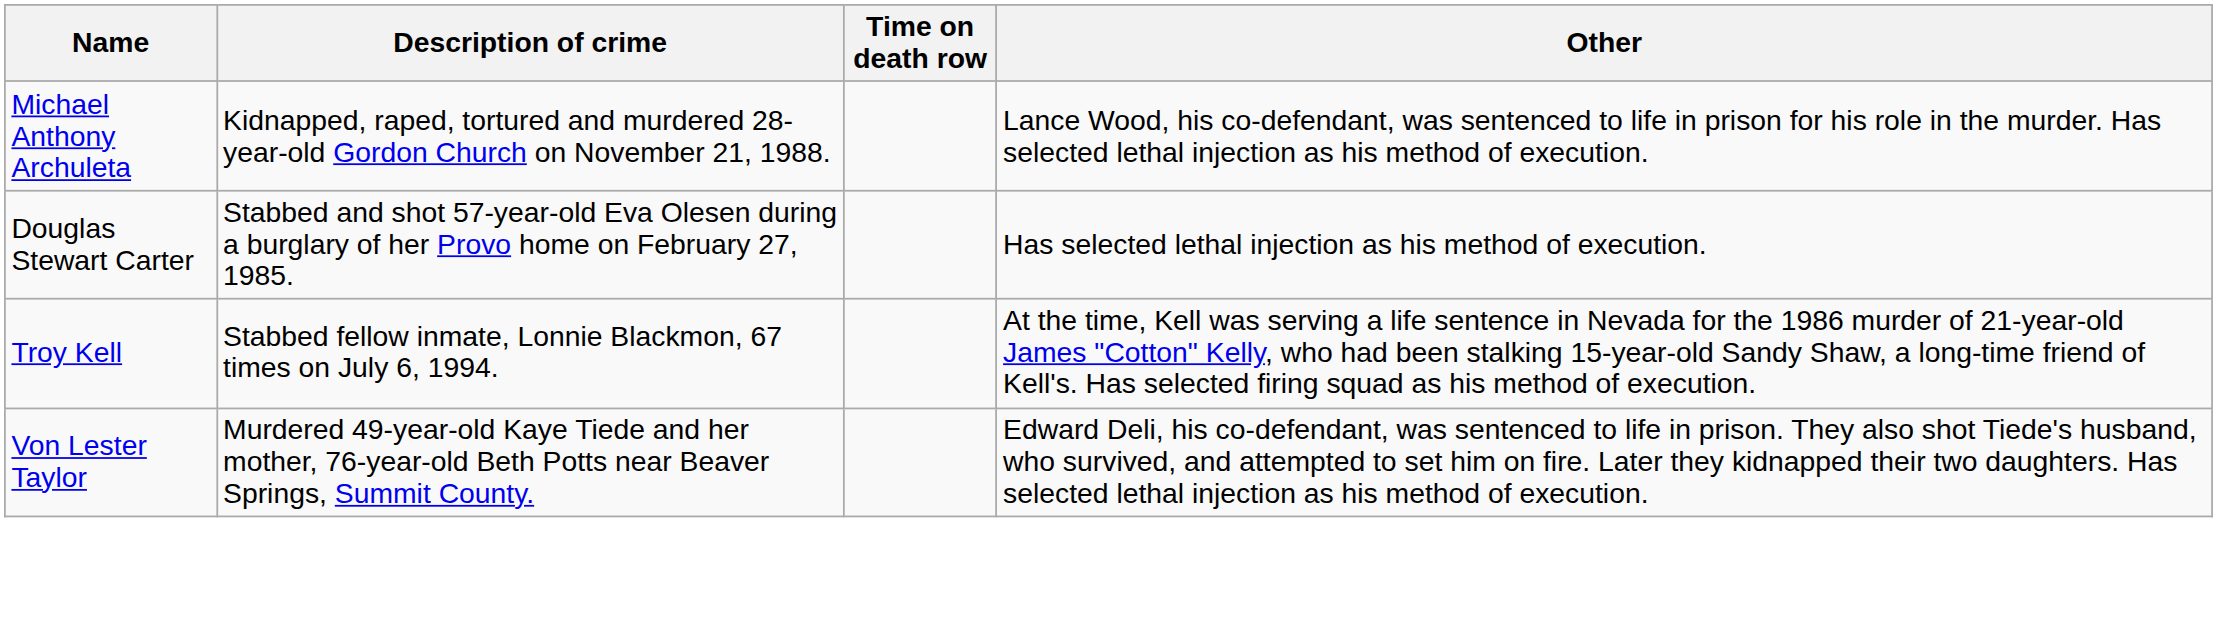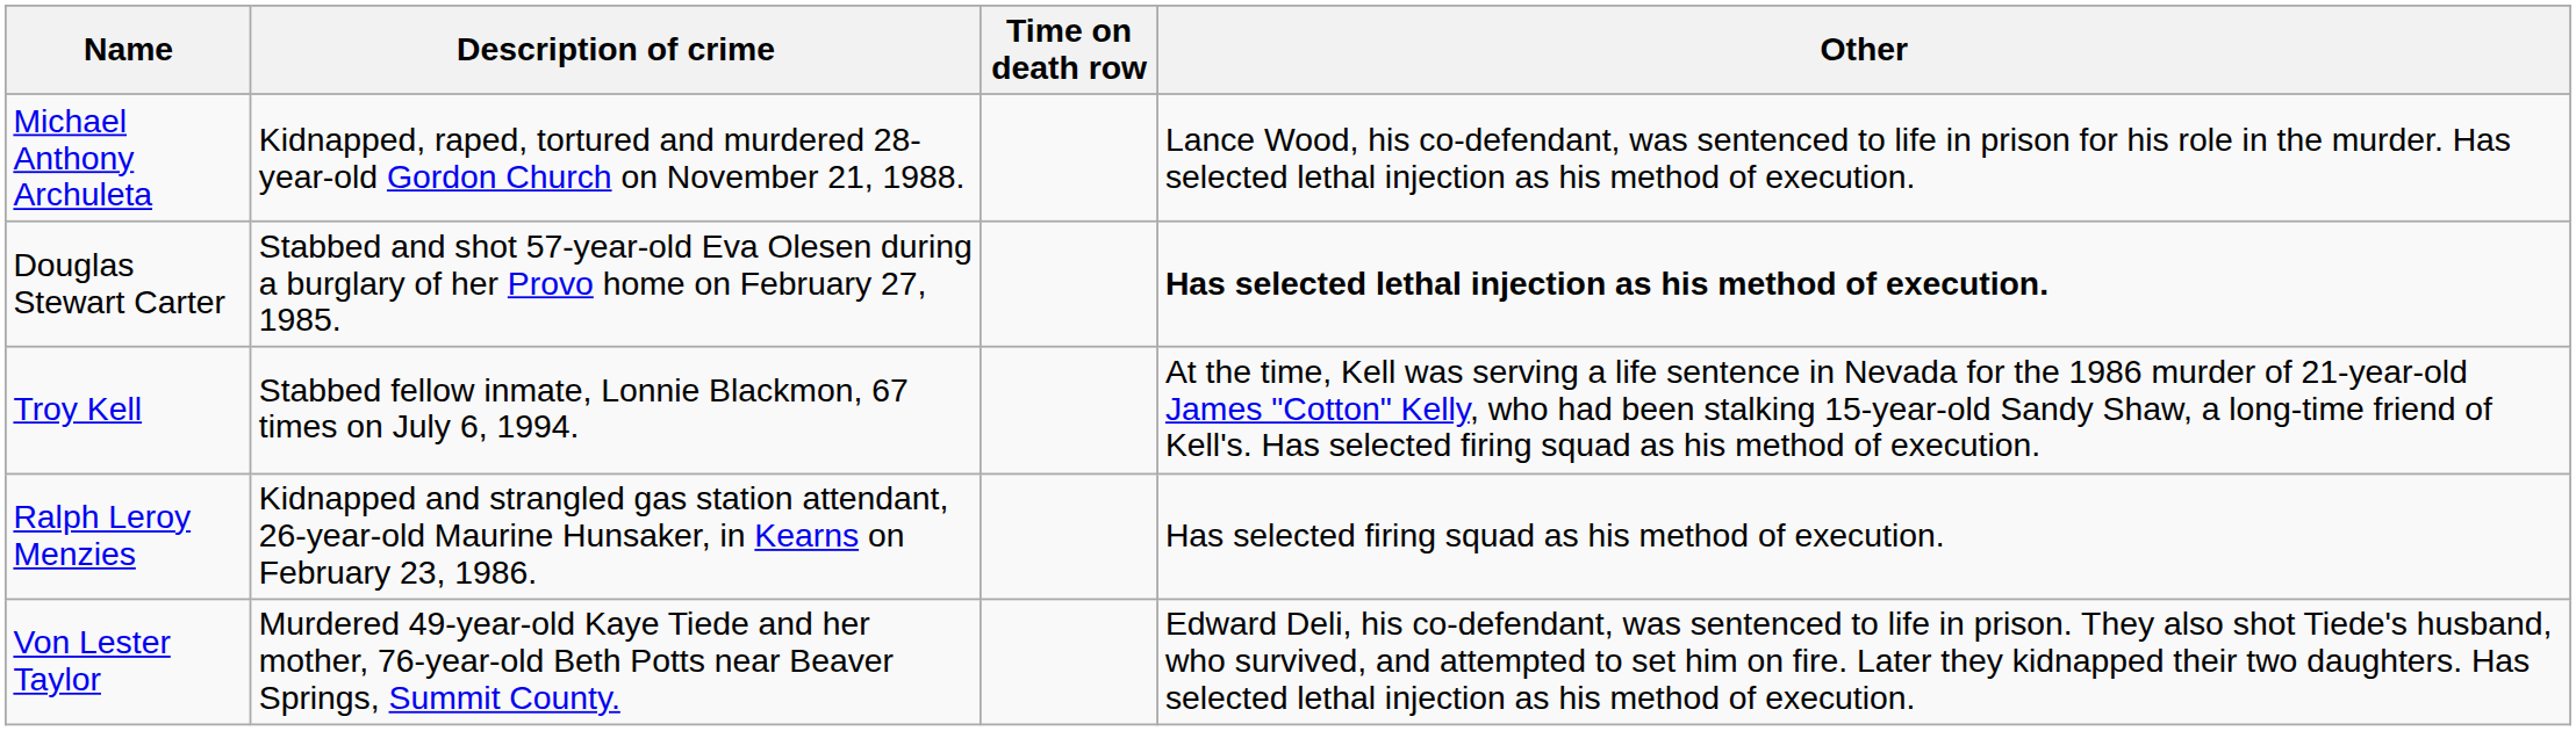 <table class="wikitable sortable">
 <tr>
 <th>Name</th>
 <th>Description of crime</th>
 <th>Time on death row</th>
 <th>Other</th>
 </tr>
 <tr>
 <td><a href='#'>Michael Anthony Archuleta</a></td>
 <td>Kidnapped, raped, tortured and murdered 28-year-old <a href='#'>Gordon Church</a> on November 21, 1988.</td>
 <td></td>
 <td>Lance Wood, his co-defendant, was sentenced to life in prison for his role in the murder. Has selected lethal injection as his method of execution.</td>
 </tr>
 <tr>
 <td>Douglas Stewart Carter</td>
 <td>Stabbed and shot 57-year-old Eva Olesen during a burglary of her <a href='#'>Provo</a> home on February 27, 1985.</td>
 <td></td>
-<td>Has selected lethal injection as his method of execution.</td>
+<td><strong>Has selected lethal injection as his method of execution.</strong></td>
 </tr>
 <tr>
 <td><a href='#'>Troy Kell</a></td>
 <td>Stabbed fellow inmate, Lonnie Blackmon, 67 times on July 6, 1994.</td>
 <td></td>
 <td>At the time, Kell was serving a life sentence in Nevada for the 1986 murder of 21-year-old <a href='#'>James "Cotton" Kelly</a>, who had been stalking 15-year-old Sandy Shaw, a long-time friend of Kell's. Has selected firing squad as his method of execution.</td>
 </tr>
 <tr>
+<td><a href='#'>Ralph Leroy Menzies</a></td>
+<td>Kidnapped and strangled gas station attendant, 26-year-old Maurine Hunsaker, in <a href='#'>Kearns</a> on February 23, 1986.</td>
+<td></td>
+<td>Has selected firing squad as his method of execution.</td>
+</tr>
+<tr>
 <td><a href='#'>Von Lester Taylor</a></td>
 <td>Murdered 49-year-old Kaye Tiede and her mother, 76-year-old Beth Potts near Beaver Springs, <a href='#'>Summit County.</a></td>
 <td></td>
 <td>Edward Deli, his co-defendant, was sentenced to life in prison. They also shot Tiede's husband, who survived, and attempted to set him on fire. Later they kidnapped their two daughters. Has selected lethal injection as his method of execution.</td>
 </tr>
 </table>
